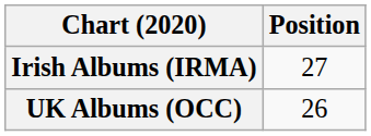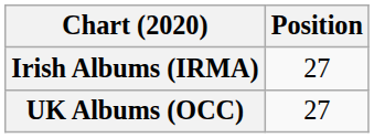 <table class="wikitable sortable plainrowheaders" style="text-align:center">
 <tr>
 <th scope="col">Chart (2020)</th>
 <th scope="col">Position</th>
 </tr>
 <tr>
 <th scope="row">Irish Albums (IRMA)</th>
 <td>27</td>
 </tr>
 <tr>
 <th scope="row">UK Albums (OCC)</th>
-<td>26</td>
+<td>27</td>
 </tr>
 </table>
